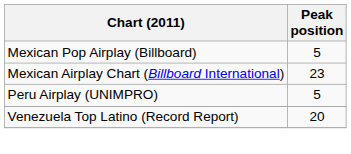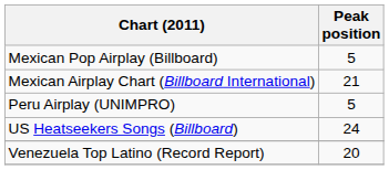 <table class="wikitable sortable">
 <tr>
 <th align="left">Chart (2011)</th>
 <th align="left">Peak<br>position</th>
 </tr>
 <tr>
 <td>Mexican Pop Airplay (Billboard)</td>
 <td align="center">5</td>
 </tr>
 <tr>
 <td>Mexican Airplay Chart (<a href='#'><em>Billboard</em> International</a>)</td>
-<td style="text-align:center;">23</td>
+<td style="text-align:center;">21</td>
 </tr>
 <tr>
 <td>Peru Airplay (UNIMPRO)</td>
 <td align="center">5</td>
+</tr>
+<tr>
+<td>US <a href='#'>Heatseekers Songs</a> (<em><a href='#'>Billboard</a></em>)</td>
+<td align="center">24</td>
 </tr>
 <tr>
 </tr>
 <tr>
 </tr>
 <tr>
 </tr>
 <tr>
 <td>Venezuela Top Latino (Record Report)</td>
 <td align="center">20</td>
 </tr>
 <tr>
 </tr>
 </table>
